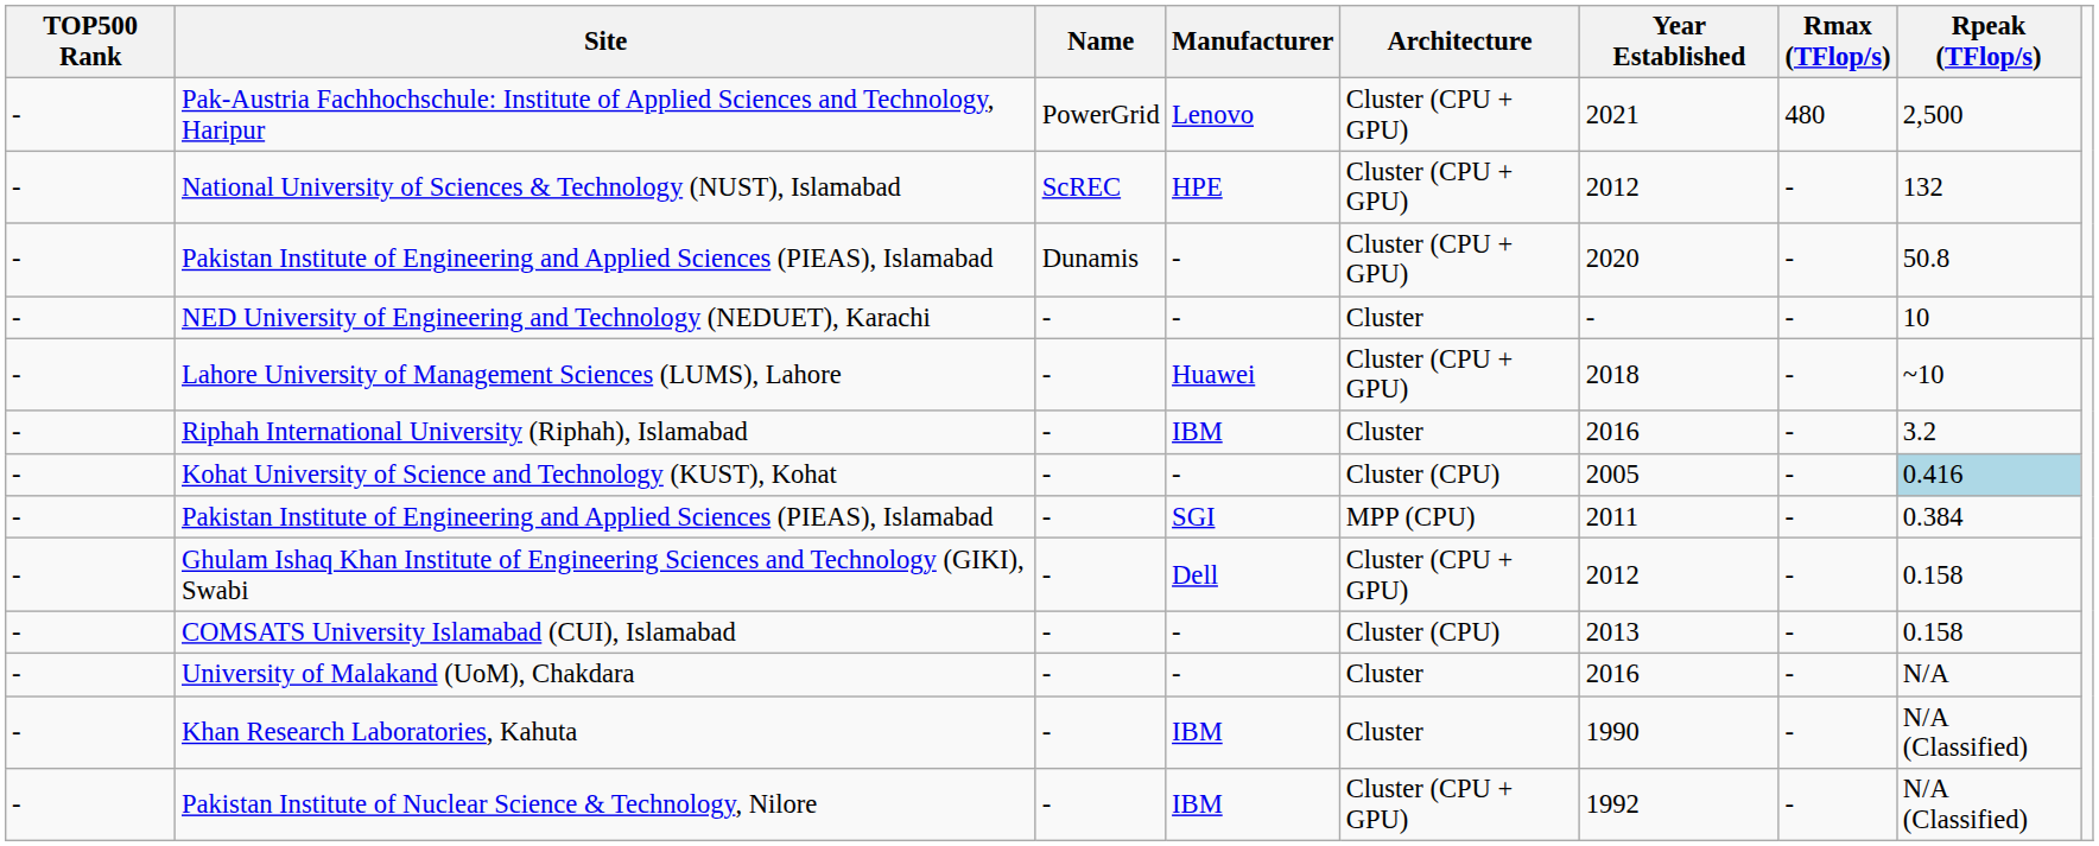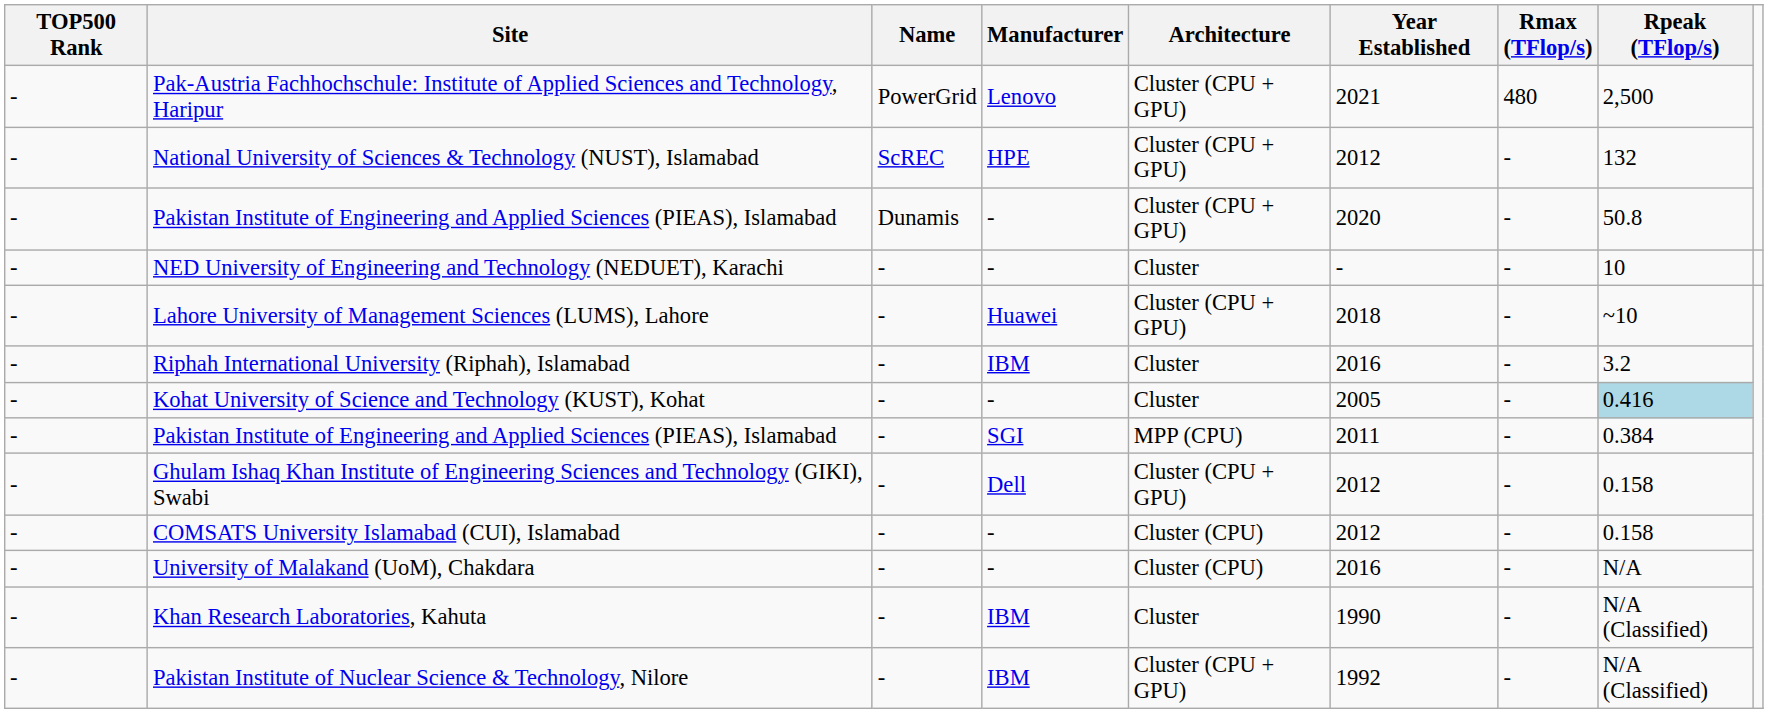 <table class="wikitable sortable">
 <tr>
 <th>TOP500 Rank</th>
 <th>Site</th>
 <th>Name</th>
 <th>Manufacturer</th>
 <th>Architecture</th>
 <th>Year Established</th>
 <th>Rmax<br>(<a href='#'>TFlop/s</a>)</th>
 <th>Rpeak<br>(<a href='#'>TFlop/s</a>)</th>
 </tr>
 <tr>
 <td>-</td>
 <td><a href='#'>Pak-Austria Fachhochschule: Institute of Applied Sciences and Technology</a>, <a href='#'>Haripur</a></td>
 <td>PowerGrid</td>
 <td><a href='#'>Lenovo</a></td>
 <td>Cluster (CPU + GPU)</td>
 <td>2021</td>
 <td>480</td>
 <td>2,500</td>
 </tr>
 <tr>
 <td>-</td>
 <td><a href='#'>National University of Sciences & Technology</a> (NUST), Islamabad</td>
 <td><a href='#'>ScREC</a></td>
 <td><a href='#'>HPE</a></td>
 <td>Cluster (CPU + GPU)</td>
 <td>2012</td>
 <td>-</td>
 <td>132</td>
 </tr>
 <tr>
 <td>-</td>
 <td><a href='#'>Pakistan Institute of Engineering and Applied Sciences</a> (PIEAS), Islamabad</td>
 <td>Dunamis</td>
 <td>-</td>
 <td>Cluster (CPU + GPU)</td>
 <td>2020</td>
 <td>-</td>
 <td>50.8</td>
 </tr>
 <tr>
 <td>-</td>
 <td><a href='#'>NED University of Engineering and Technology</a> (NEDUET), Karachi</td>
 <td>-</td>
 <td>-</td>
 <td>Cluster</td>
 <td>-</td>
 <td>-</td>
 <td>10</td>
 <td></td>
 </tr>
 <tr>
 <td>-</td>
 <td><a href='#'>Lahore University of Management Sciences</a> (LUMS), Lahore</td>
 <td>-</td>
 <td><a href='#'>Huawei</a></td>
 <td>Cluster (CPU + GPU)</td>
 <td>2018</td>
 <td>-</td>
 <td>~10</td>
 </tr>
 <tr>
 <td>-</td>
 <td><a href='#'>Riphah International University</a> (Riphah), Islamabad</td>
 <td>-</td>
 <td><a href='#'>IBM</a></td>
 <td>Cluster</td>
 <td>2016</td>
 <td>-</td>
 <td>3.2</td>
 </tr>
 <tr>
 <td>-</td>
 <td><a href='#'>Kohat University of Science and Technology</a> (KUST), Kohat</td>
 <td>-</td>
 <td>-</td>
-<td>Cluster (CPU)</td>
+<td>Cluster</td>
 <td>2005</td>
 <td>-</td>
 <td style="background: lightblue;">0.416</td>
 </tr>
 <tr>
 <td>-</td>
 <td><a href='#'>Pakistan Institute of Engineering and Applied Sciences</a> (PIEAS), Islamabad</td>
 <td>-</td>
 <td><a href='#'>SGI</a></td>
 <td>MPP (CPU)</td>
 <td>2011</td>
 <td>-</td>
 <td>0.384</td>
 </tr>
 <tr>
 <td>-</td>
 <td><a href='#'>Ghulam Ishaq Khan Institute of Engineering Sciences and Technology</a> (GIKI), Swabi</td>
 <td>-</td>
 <td><a href='#'>Dell</a></td>
 <td>Cluster (CPU + GPU)</td>
 <td>2012</td>
 <td>-</td>
 <td>0.158</td>
 </tr>
 <tr>
 <td>-</td>
 <td><a href='#'>COMSATS University Islamabad</a> (CUI), Islamabad</td>
 <td>-</td>
 <td>-</td>
 <td>Cluster (CPU)</td>
-<td>2013</td>
+<td>2012</td>
 <td>-</td>
 <td>0.158</td>
 </tr>
 <tr>
 <td>-</td>
 <td><a href='#'>University of Malakand</a> (UoM), Chakdara </td>
 <td>-</td>
 <td>-</td>
-<td>Cluster</td>
+<td>Cluster (CPU)</td>
 <td>2016</td>
 <td>-</td>
 <td>N/A</td>
 </tr>
 <tr>
 <td>-</td>
 <td><a href='#'>Khan Research Laboratories</a>, Kahuta</td>
 <td>-</td>
 <td><a href='#'>IBM</a></td>
 <td>Cluster</td>
 <td>1990</td>
 <td>-</td>
 <td>N/A (Classified)</td>
 </tr>
 <tr>
 <td>-</td>
 <td><a href='#'>Pakistan Institute of Nuclear Science & Technology</a>, Nilore</td>
 <td>-</td>
 <td><a href='#'>IBM</a></td>
 <td>Cluster (CPU + GPU)</td>
 <td>1992</td>
 <td>-</td>
 <td>N/A (Classified)</td>
 </tr>
 </table>
